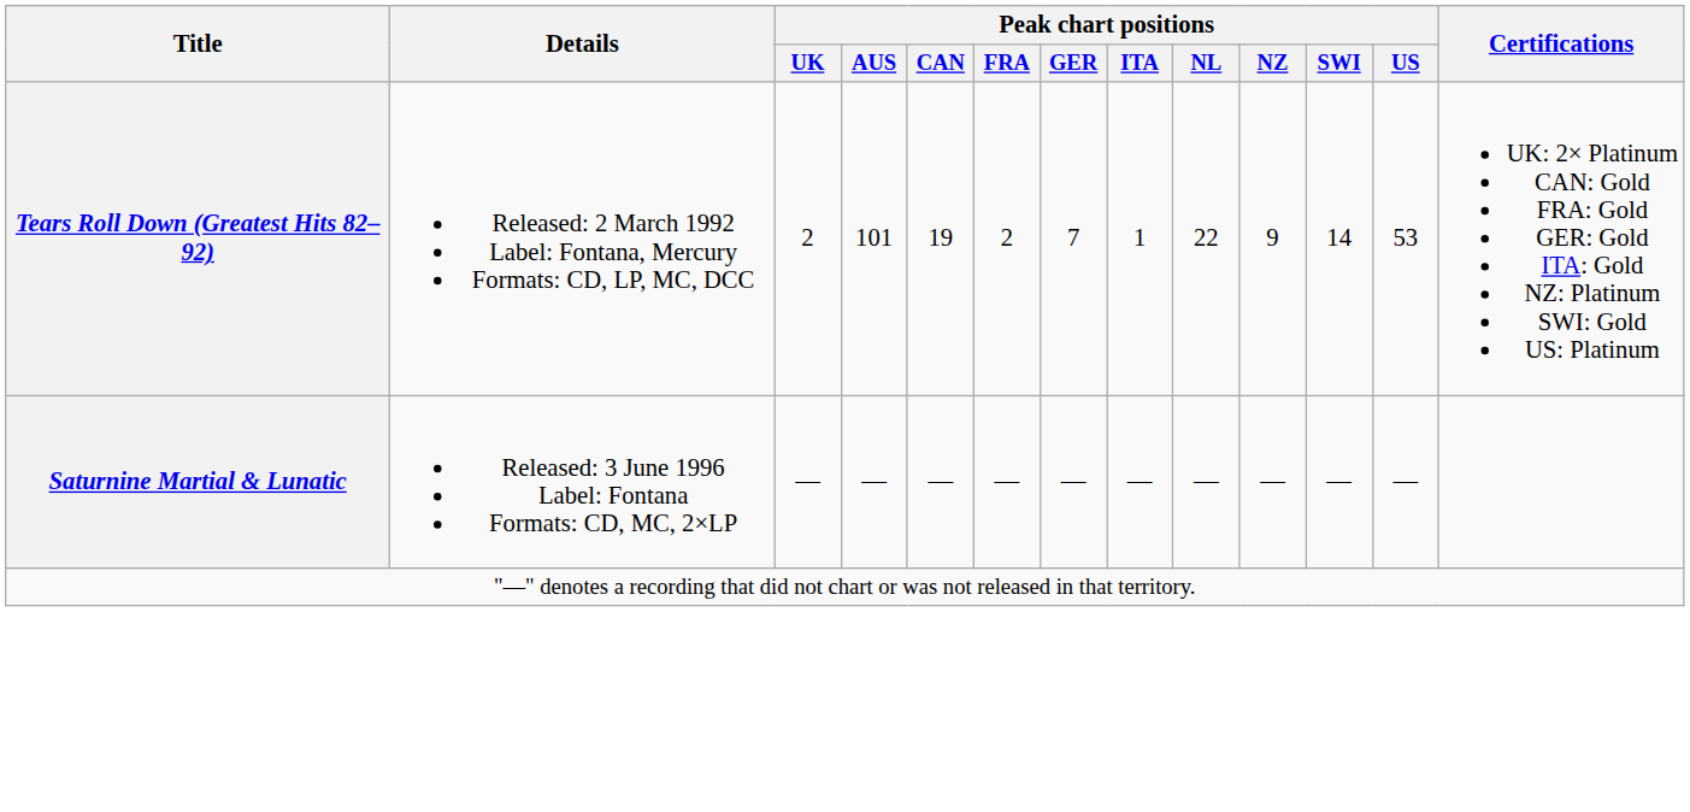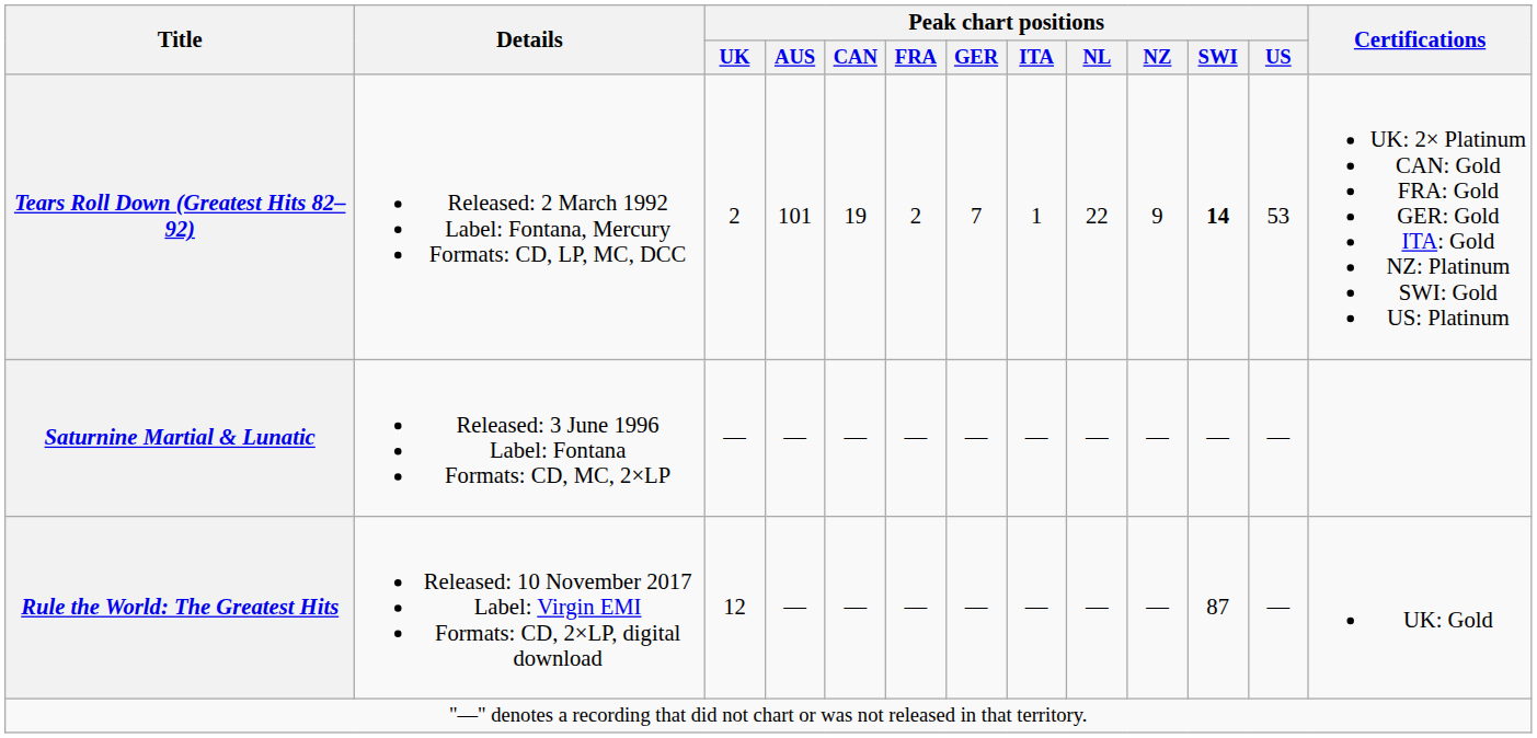 <table class="wikitable plainrowheaders" style="text-align:center;">
 <tr>
 <th scope="col" rowspan="2" style="width:15em;">Title</th>
 <th scope="col" rowspan="2" style="width:15em;">Details</th>
 <th scope="col" colspan="10">Peak chart positions</th>
 <th scope="col" rowspan="2"><a href='#'>Certifications</a></th>
 </tr>
 <tr>
 <th scope="col" style="width:2.5em;font-size:90%;"><a href='#'>UK</a><br></th>
 <th scope="col" style="width:2.5em;font-size:90%;"><a href='#'>AUS</a><br></th>
 <th scope="col" style="width:2.5em;font-size:90%;"><a href='#'>CAN</a><br></th>
 <th scope="col" style="width:2.5em;font-size:90%;"><a href='#'>FRA</a><br></th>
 <th scope="col" style="width:2.5em;font-size:90%;"><a href='#'>GER</a><br></th>
 <th scope="col" style="width:2.5em;font-size:90%;"><a href='#'>ITA</a><br></th>
 <th scope="col" style="width:2.5em;font-size:90%;"><a href='#'>NL</a><br></th>
 <th scope="col" style="width:2.5em;font-size:90%;"><a href='#'>NZ</a><br></th>
 <th scope="col" style="width:2.5em;font-size:90%;"><a href='#'>SWI</a><br></th>
 <th scope="col" style="width:2.5em;font-size:90%;"><a href='#'>US</a><br></th>
 </tr>
 <tr>
 <th scope="row"><em><a href='#'>Tears Roll Down (Greatest Hits 82–92)</a></em></th>
 <td><br><ul><li>Released: 2 March 1992</li><li>Label: Fontana, Mercury</li><li>Formats: CD, LP, MC, DCC</li></ul></td>
 <td>2</td>
 <td>101</td>
 <td>19</td>
 <td>2</td>
 <td>7</td>
 <td>1</td>
 <td>22</td>
 <td>9</td>
-<td>14</td>
+<td><strong>14</strong></td>
 <td>53</td>
 <td><br><ul><li>UK: 2× Platinum</li><li>CAN: Gold</li><li>FRA: Gold</li><li>GER: Gold</li><li><a href='#'>ITA</a>: Gold</li><li>NZ: Platinum</li><li>SWI: Gold</li><li>US: Platinum</li></ul></td>
 </tr>
 <tr>
 <th scope="row"><em><a href='#'>Saturnine Martial & Lunatic</a></em></th>
 <td><br><ul><li>Released: 3 June 1996</li><li>Label: Fontana</li><li>Formats: CD, MC, 2×LP</li></ul></td>
 <td>—</td>
 <td>—</td>
 <td>—</td>
 <td>—</td>
 <td>—</td>
 <td>—</td>
 <td>—</td>
 <td>—</td>
 <td>—</td>
 <td>—</td>
 <td></td>
 </tr>
 <tr>
+<th scope="row"><em><a href='#'>Rule the World: The Greatest Hits</a></em></th>
+<td><br><ul><li>Released: 10 November 2017</li><li>Label: <a href='#'>Virgin EMI</a></li><li>Formats: CD, 2×LP, digital download</li></ul></td>
+<td>12</td>
+<td>—</td>
+<td>—</td>
+<td>—</td>
+<td>—</td>
+<td>—</td>
+<td>—</td>
+<td>—</td>
+<td>87</td>
+<td>—</td>
+<td><br><ul><li>UK: Gold</li></ul></td>
+</tr>
+<tr>
 <td colspan="13" style="font-size:90%">"—" denotes a recording that did not chart or was not released in that territory.</td>
 </tr>
 </table>
